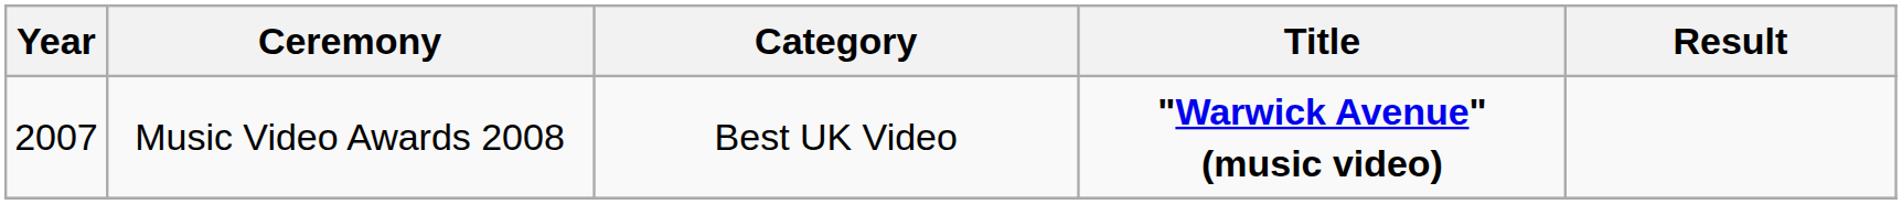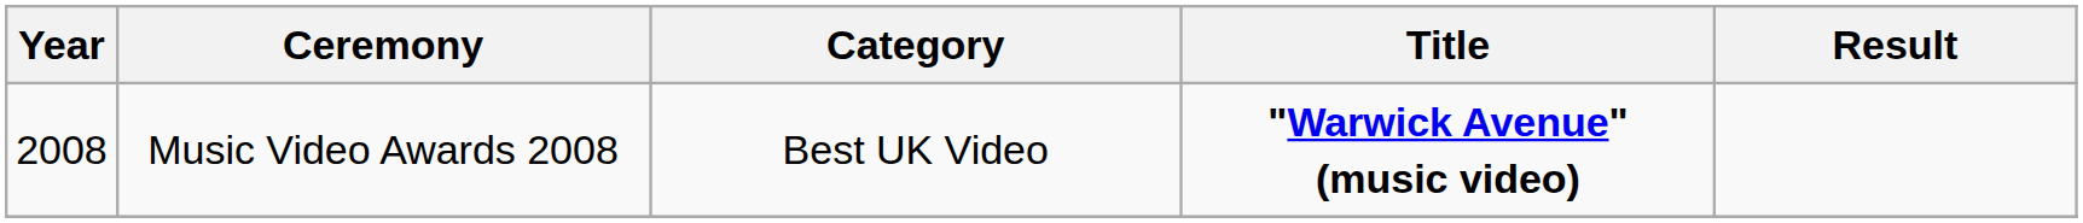 <table class="wikitable" style="text-align:center; font-size:90%; line-height:20px;">
 <tr>
 <th>Year</th>
 <th width="180px">Ceremony</th>
 <th width="180px">Category</th>
 <th width="180px">Title</th>
 <th width="120px">Result</th>
 </tr>
 <tr>
-<td>2007</td>
+<td>2008</td>
 <td>Music Video Awards 2008</td>
 <td>Best UK Video</td>
 <td><strong>"<a href='#'>Warwick Avenue</a>"<br>(music video)</strong></td>
 <td></td>
 </tr>
 <tr>
 </tr>
 </table>
